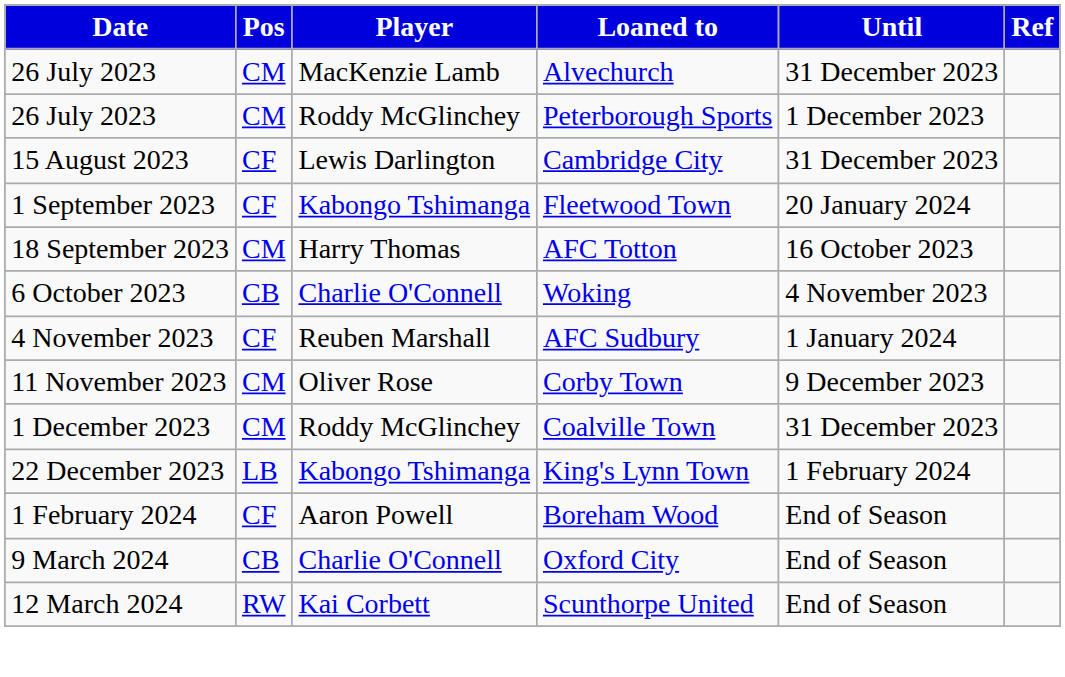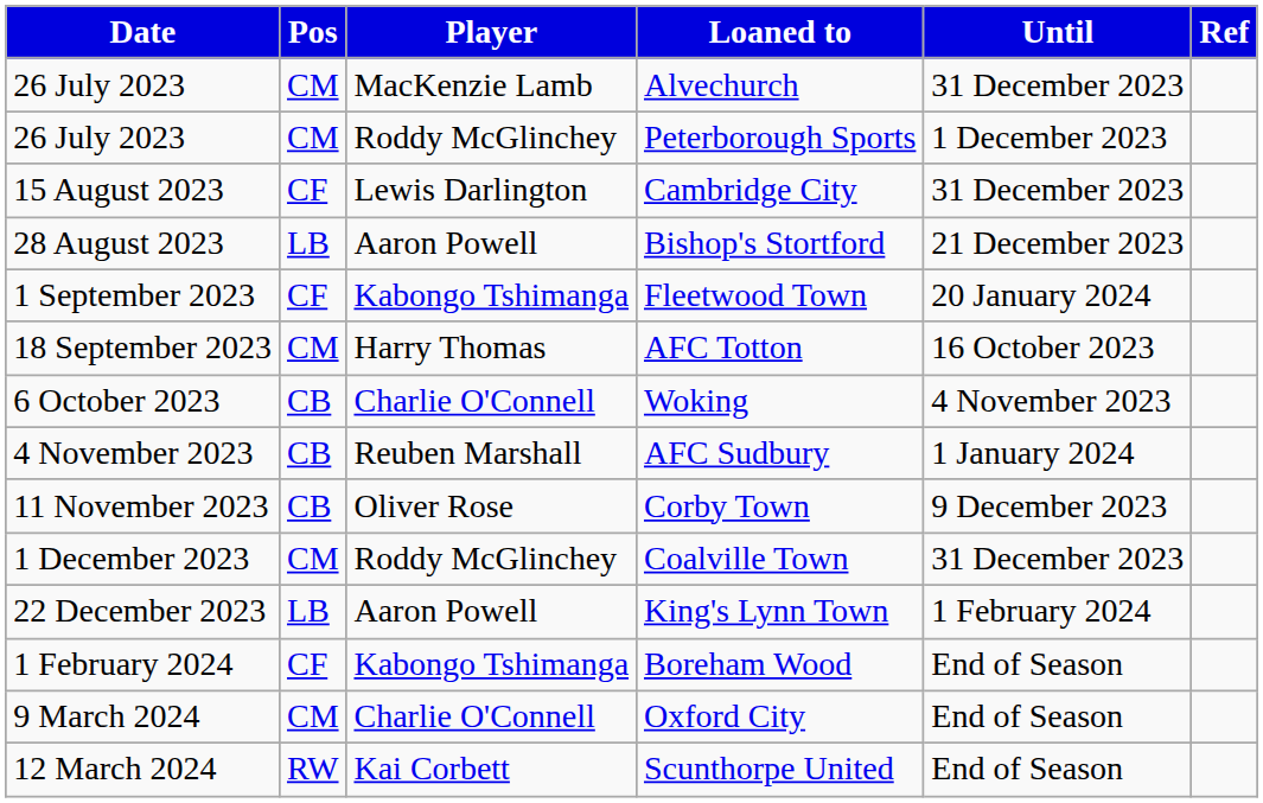 <table class="wikitable plainrowheaders sortable">
 <tr>
 <th style="color:#ffffff; background:#0000dd;">Date</th>
 <th style="color:#ffffff; background:#0000dd;">Pos</th>
 <th style="color:#ffffff; background:#0000dd;">Player</th>
 <th style="color:#ffffff; background:#0000dd;">Loaned to</th>
 <th style="color:#ffffff; background:#0000dd;">Until</th>
 <th style="color:#ffffff; background:#0000dd;">Ref</th>
 </tr>
 <tr>
 <td>26 July 2023</td>
 <td><a href='#'>CM</a></td>
 <td> MacKenzie Lamb</td>
 <td> <a href='#'>Alvechurch</a></td>
 <td>31 December 2023</td>
 <td></td>
 </tr>
 <tr>
 <td>26 July 2023</td>
 <td><a href='#'>CM</a></td>
 <td> Roddy McGlinchey</td>
 <td> <a href='#'>Peterborough Sports</a></td>
 <td>1 December 2023</td>
 <td></td>
 </tr>
 <tr>
 <td>15 August 2023</td>
 <td><a href='#'>CF</a></td>
 <td> Lewis Darlington</td>
 <td> <a href='#'>Cambridge City</a></td>
 <td>31 December 2023</td>
 <td></td>
 </tr>
 <tr>
+<td>28 August 2023</td>
+<td><a href='#'>LB</a></td>
+<td> Aaron Powell</td>
+<td> <a href='#'>Bishop's Stortford</a></td>
+<td>21 December 2023</td>
+<td></td>
+</tr>
+<tr>
 <td>1 September 2023</td>
 <td><a href='#'>CF</a></td>
 <td> <a href='#'>Kabongo Tshimanga</a></td>
 <td> <a href='#'>Fleetwood Town</a></td>
 <td>20 January 2024</td>
 <td></td>
 </tr>
 <tr>
 <td>18 September 2023</td>
 <td><a href='#'>CM</a></td>
 <td> Harry Thomas</td>
 <td> <a href='#'>AFC Totton</a></td>
 <td>16 October 2023</td>
 <td></td>
 </tr>
 <tr>
 <td>6 October 2023</td>
 <td><a href='#'>CB</a></td>
 <td> <a href='#'>Charlie O'Connell</a></td>
 <td> <a href='#'>Woking</a></td>
 <td>4 November 2023</td>
 <td></td>
 </tr>
 <tr>
 <td>4 November 2023</td>
-<td><a href='#'>CF</a></td>
+<td><a href='#'>CB</a></td>
 <td> Reuben Marshall</td>
 <td> <a href='#'>AFC Sudbury</a></td>
 <td>1 January 2024</td>
 <td></td>
 </tr>
 <tr>
 <td>11 November 2023</td>
-<td><a href='#'>CM</a></td>
+<td><a href='#'>CB</a></td>
 <td> Oliver Rose</td>
 <td> <a href='#'>Corby Town</a></td>
 <td>9 December 2023</td>
 <td></td>
 </tr>
 <tr>
 <td>1 December 2023</td>
 <td><a href='#'>CM</a></td>
 <td> Roddy McGlinchey</td>
 <td> <a href='#'>Coalville Town</a></td>
 <td>31 December 2023</td>
 <td></td>
 </tr>
 <tr>
 <td>22 December 2023</td>
 <td><a href='#'>LB</a></td>
-<td> <a href='#'>Kabongo Tshimanga</a></td>
+<td> Aaron Powell</td>
 <td> <a href='#'>King's Lynn Town</a></td>
 <td>1 February 2024</td>
 <td></td>
 </tr>
 <tr>
 <td>1 February 2024</td>
 <td><a href='#'>CF</a></td>
-<td> Aaron Powell</td>
+<td> <a href='#'>Kabongo Tshimanga</a></td>
 <td> <a href='#'>Boreham Wood</a></td>
 <td>End of Season</td>
 <td></td>
 </tr>
 <tr>
 <td>9 March 2024</td>
-<td><a href='#'>CB</a></td>
+<td><a href='#'>CM</a></td>
 <td> <a href='#'>Charlie O'Connell</a></td>
 <td> <a href='#'>Oxford City</a></td>
 <td>End of Season</td>
 <td></td>
 </tr>
 <tr>
 <td>12 March 2024</td>
 <td><a href='#'>RW</a></td>
 <td> <a href='#'>Kai Corbett</a></td>
 <td> <a href='#'>Scunthorpe United</a></td>
 <td>End of Season</td>
 <td></td>
 </tr>
 </table>
